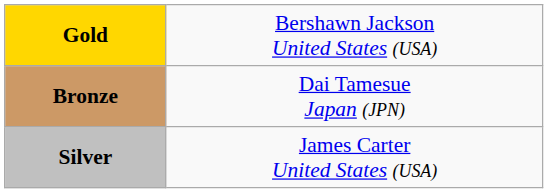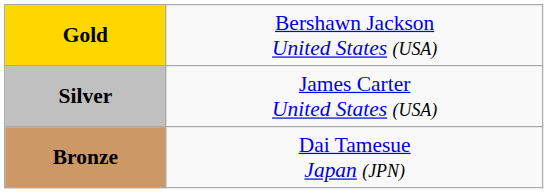 <table class="wikitable" style=" text-align:center; font-size:110%;" width="35%">
 <tr>
 <td bgcolor="gold"><strong>Gold</strong></td>
 <td> <a href='#'>Bershawn Jackson</a><br><em><a href='#'>United States</a> <small>(USA)</small></em></td>
 </tr>
 <tr>
+<td bgcolor="silver"><strong>Silver</strong></td>
+<td> <a href='#'>James Carter</a><br><em><a href='#'>United States</a> <small>(USA)</small></em></td>
+</tr>
+<tr>
 <td bgcolor="CC9966"><strong>Bronze</strong></td>
 <td> <a href='#'>Dai Tamesue</a><br><em><a href='#'>Japan</a> <small>(JPN)</small></em></td>
 </tr>
-<tr>
-<td bgcolor="silver"><strong>Silver</strong></td>
-<td> <a href='#'>James Carter</a><br><em><a href='#'>United States</a> <small>(USA)</small></em></td>
-</tr>
 </table>
